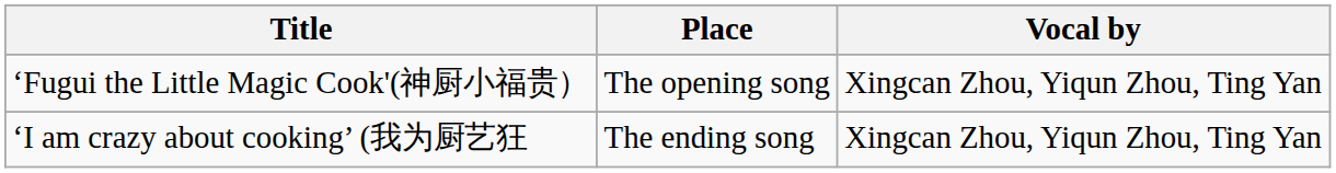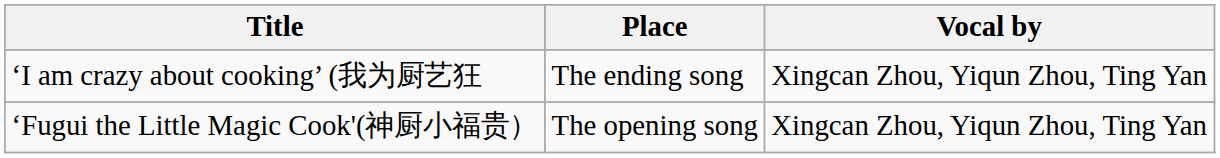 <table class="wikitable">
 <tr>
 <th>Title</th>
 <th>Place</th>
 <th>Vocal by</th>
 </tr>
 <tr>
+<td>‘I am crazy about cooking’ (我为厨艺狂</td>
+<td>The ending song</td>
+<td>Xingcan Zhou, Yiqun Zhou, Ting Yan</td>
+</tr>
+<tr>
 <td>‘Fugui the Little Magic Cook'(神厨小福贵）</td>
 <td>The opening song</td>
 <td>Xingcan Zhou, Yiqun Zhou, Ting Yan</td>
 </tr>
-<tr>
-<td>‘I am crazy about cooking’ (我为厨艺狂</td>
-<td>The ending song</td>
-<td>Xingcan Zhou, Yiqun Zhou, Ting Yan</td>
-</tr>
 </table>
